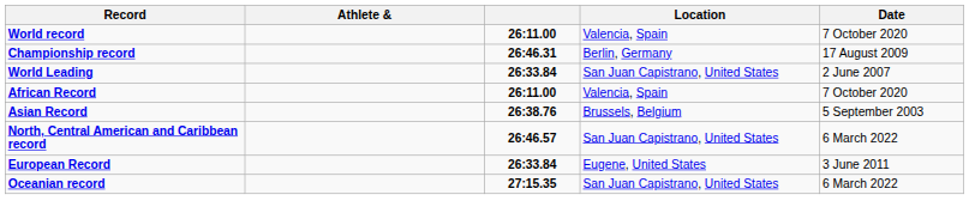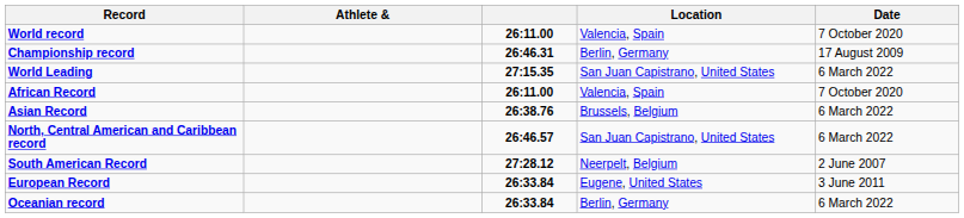 <table class="wikitable">
 <tr>
 <th width=25% align=center>Record</th>
 <th width=25% align=center>Athlete & </th>
 <th width=10% align=center></th>
 <th width=25% align=center>Location</th>
 <th width=15% align=center>Date</th>
 </tr>
 <tr>
 <td><strong><a href='#'>World record</a></strong></td>
 <td></td>
 <td align=center><strong>26:11.00</strong></td>
 <td><a href='#'>Valencia</a>, <a href='#'>Spain</a></td>
 <td>7 October 2020</td>
 </tr>
 <tr>
 <td><strong><a href='#'>Championship record</a></strong></td>
 <td></td>
 <td align=center><strong>26:46.31</strong></td>
 <td><a href='#'>Berlin</a>, <a href='#'>Germany</a></td>
 <td>17 August 2009</td>
 </tr>
 <tr>
 <td><strong><a href='#'>World Leading</a></strong></td>
 <td></td>
-<td align=center><strong>26:33.84</strong></td>
+<td align=center><strong>27:15.35</strong></td>
 <td><a href='#'>San Juan Capistrano</a>, <a href='#'>United States</a></td>
-<td>2 June 2007</td>
+<td>6 March 2022</td>
 </tr>
 <tr>
 <td><strong><a href='#'>African Record</a></strong></td>
 <td></td>
 <td align=center><strong>26:11.00</strong></td>
 <td><a href='#'>Valencia</a>, <a href='#'>Spain</a></td>
 <td>7 October 2020</td>
 </tr>
 <tr>
 <td><strong><a href='#'>Asian Record</a></strong></td>
 <td></td>
 <td align=center><strong>26:38.76</strong></td>
 <td><a href='#'>Brussels</a>, <a href='#'>Belgium</a></td>
-<td>5 September 2003</td>
+<td>6 March 2022</td>
 </tr>
 <tr>
 <td><strong><a href='#'>North, Central American and Caribbean record</a></strong></td>
 <td></td>
 <td align=center><strong>26:46.57</strong></td>
 <td><a href='#'>San Juan Capistrano</a>, <a href='#'>United States</a></td>
 <td>6 March 2022</td>
+</tr>
+<tr>
+<td><strong><a href='#'>South American Record</a></strong></td>
+<td></td>
+<td align=center><strong>27:28.12</strong></td>
+<td><a href='#'>Neerpelt</a>, <a href='#'>Belgium</a></td>
+<td>2 June 2007</td>
 </tr>
 <tr>
 <td><strong><a href='#'>European Record</a></strong></td>
 <td></td>
 <td align=center><strong>26:33.84</strong></td>
 <td><a href='#'>Eugene</a>, <a href='#'>United States</a></td>
 <td>3 June 2011</td>
 </tr>
 <tr>
 <td><strong><a href='#'>Oceanian record</a></strong></td>
 <td></td>
-<td align=center><strong>27:15.35</strong></td>
-<td><a href='#'>San Juan Capistrano</a>, <a href='#'>United States</a></td>
+<td align=center><strong>26:33.84</strong></td>
+<td><a href='#'>Berlin</a>, <a href='#'>Germany</a></td>
 <td>6 March 2022</td>
 </tr>
 </table>
